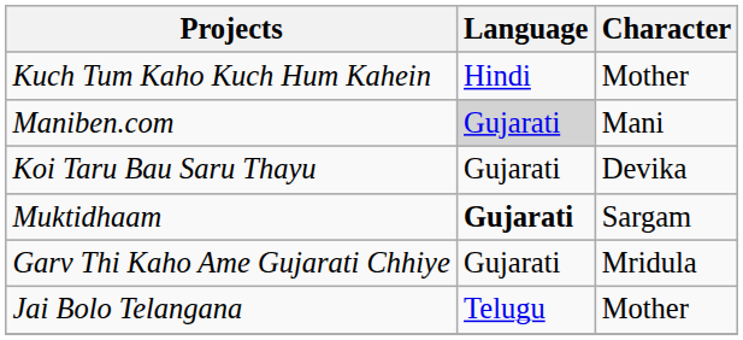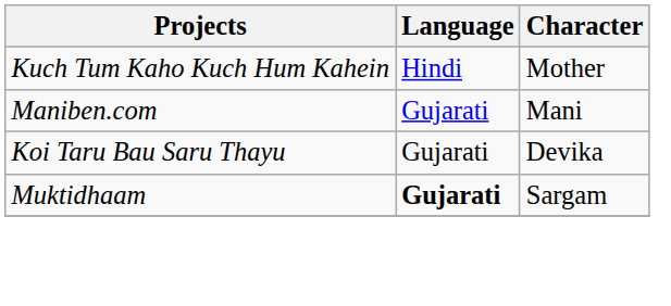 <table class="wikitable">
 <tr>
 <th>Projects</th>
 <th>Language</th>
 <th>Character</th>
 </tr>
 <tr>
 <td><em>Kuch Tum Kaho Kuch Hum Kahein</em></td>
 <td><a href='#'>Hindi</a></td>
 <td>Mother</td>
 </tr>
 <tr>
 <td><em>Maniben.com</em></td>
-<td style="background: lightgrey;"><a href='#'>Gujarati</a></td>
+<td><a href='#'>Gujarati</a></td>
 <td>Mani</td>
 </tr>
 <tr>
 <td><em>Koi Taru Bau Saru Thayu</em></td>
 <td>Gujarati</td>
 <td>Devika</td>
 </tr>
 <tr>
 <td><em>Muktidhaam</em></td>
 <td><strong>Gujarati</strong></td>
 <td>Sargam</td>
 </tr>
 <tr>
-<td><em>Garv Thi Kaho Ame Gujarati Chhiye</em></td>
-<td>Gujarati</td>
-<td>Mridula</td>
-</tr>
-<tr>
-<td><em>Jai Bolo Telangana</em></td>
-<td><a href='#'>Telugu</a></td>
-<td>Mother</td>
-</tr>
-<tr>
 </tr>
 </table>
